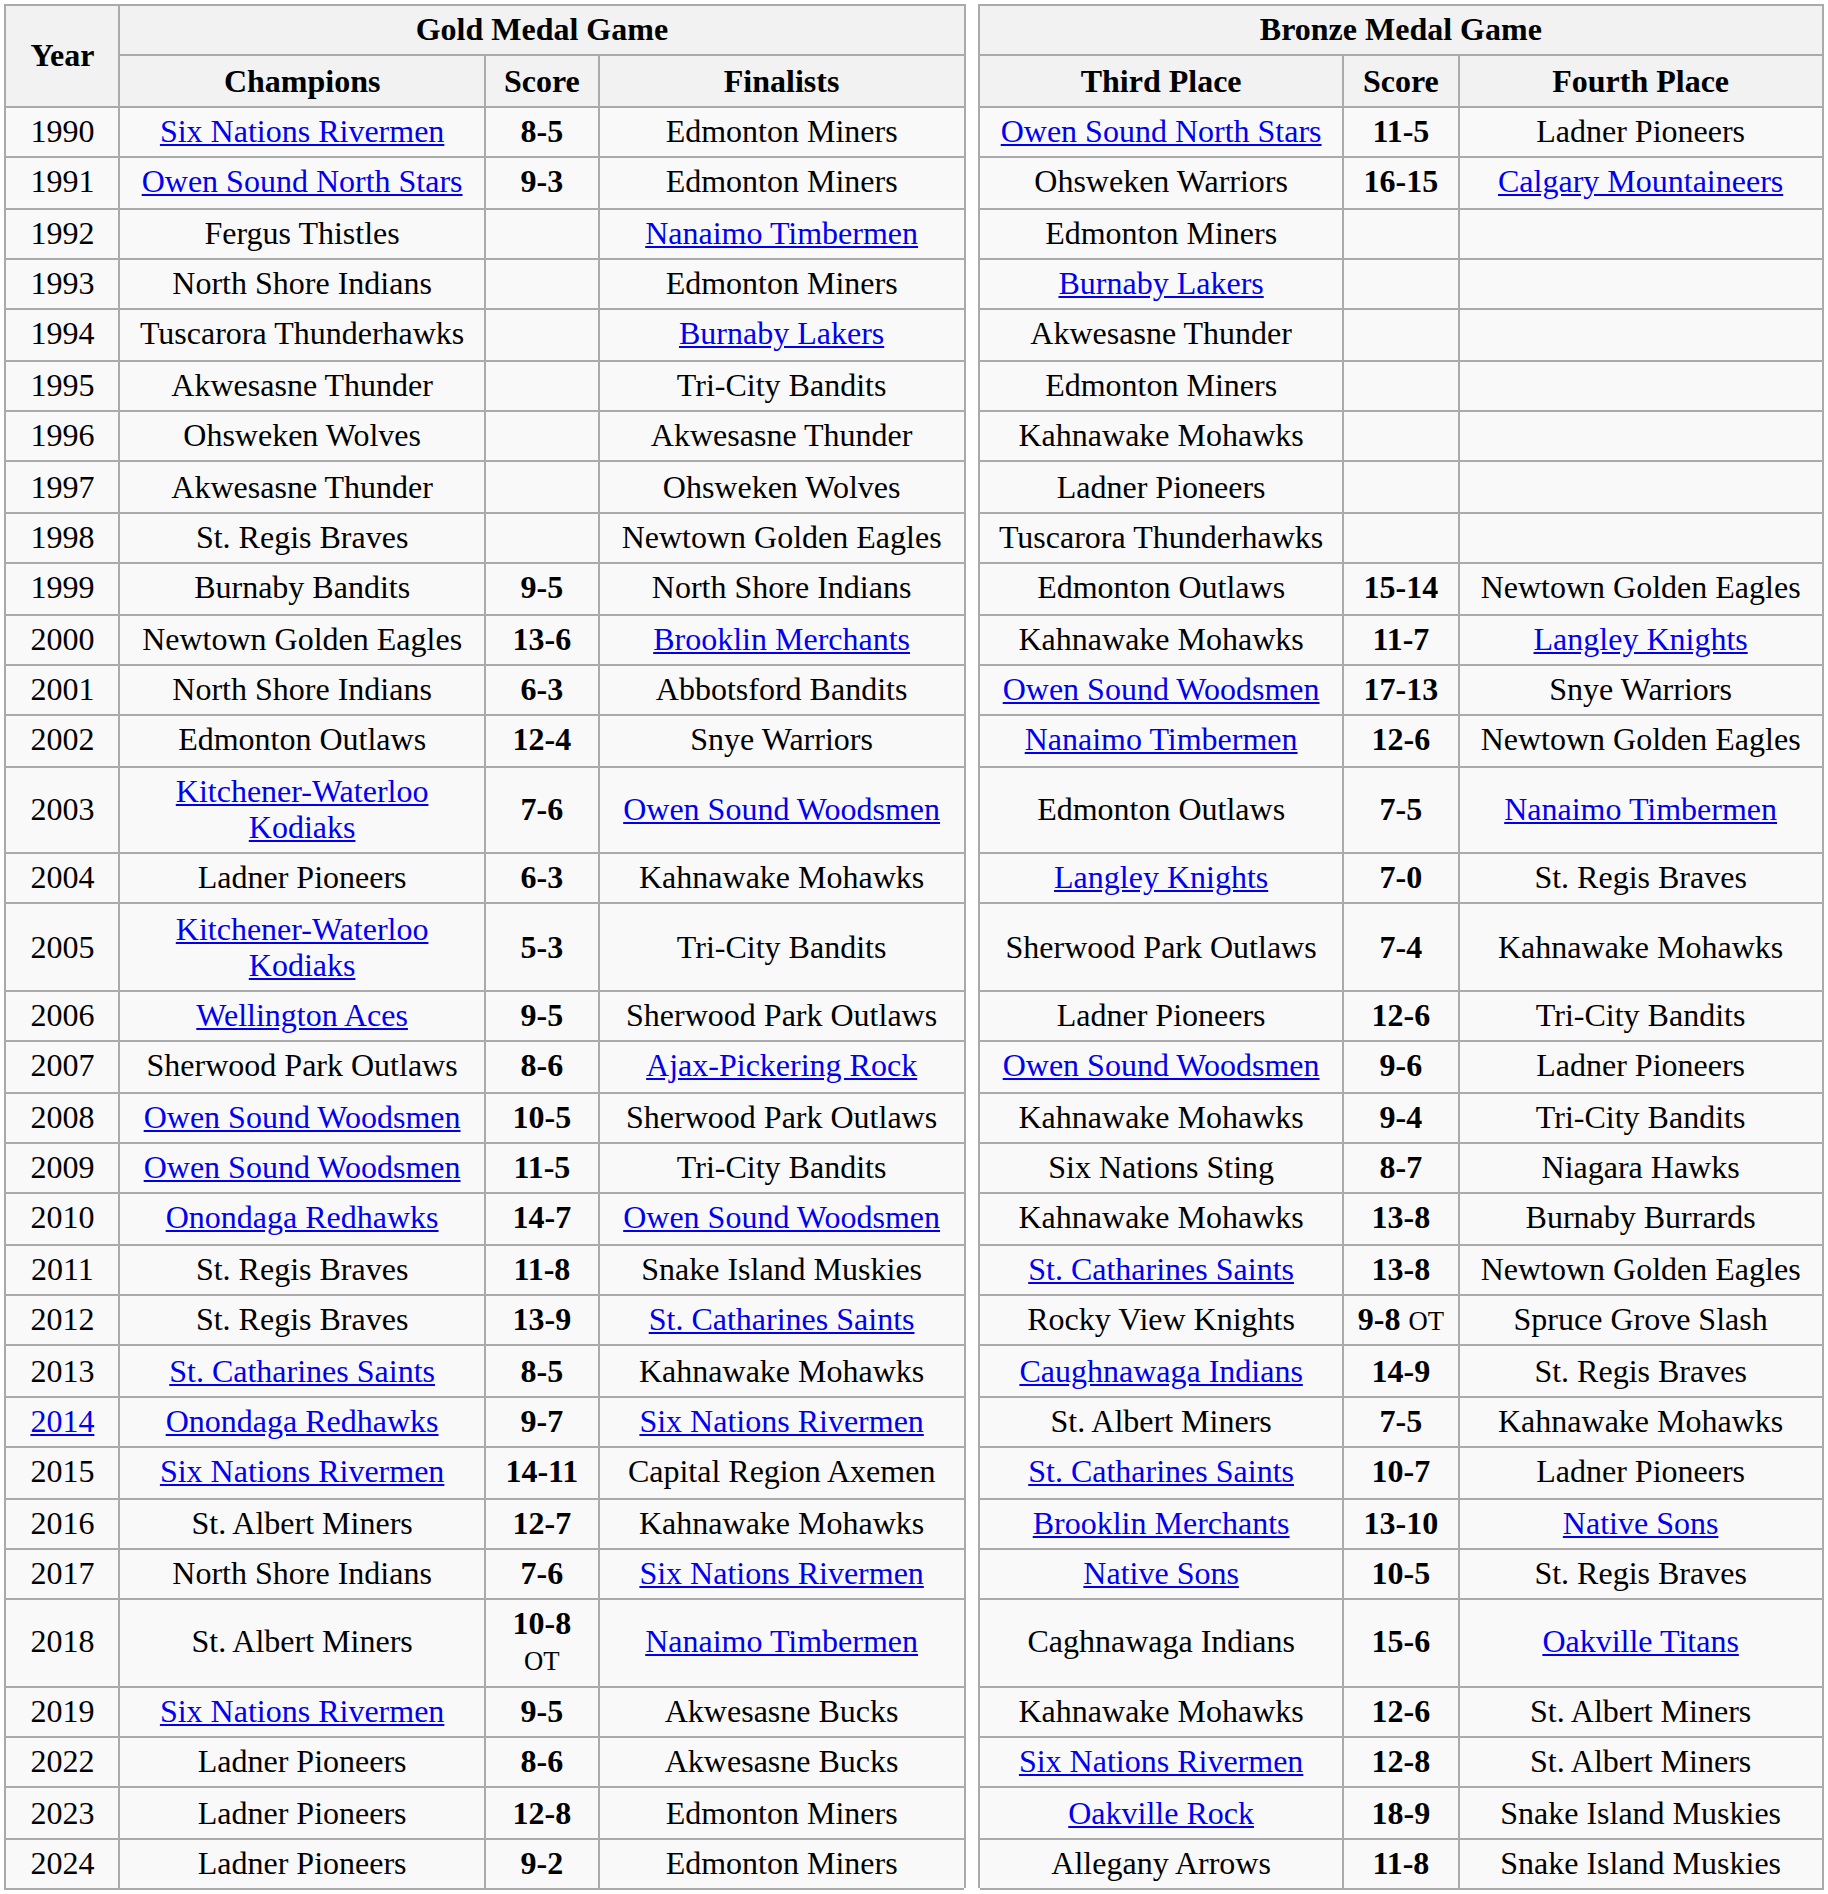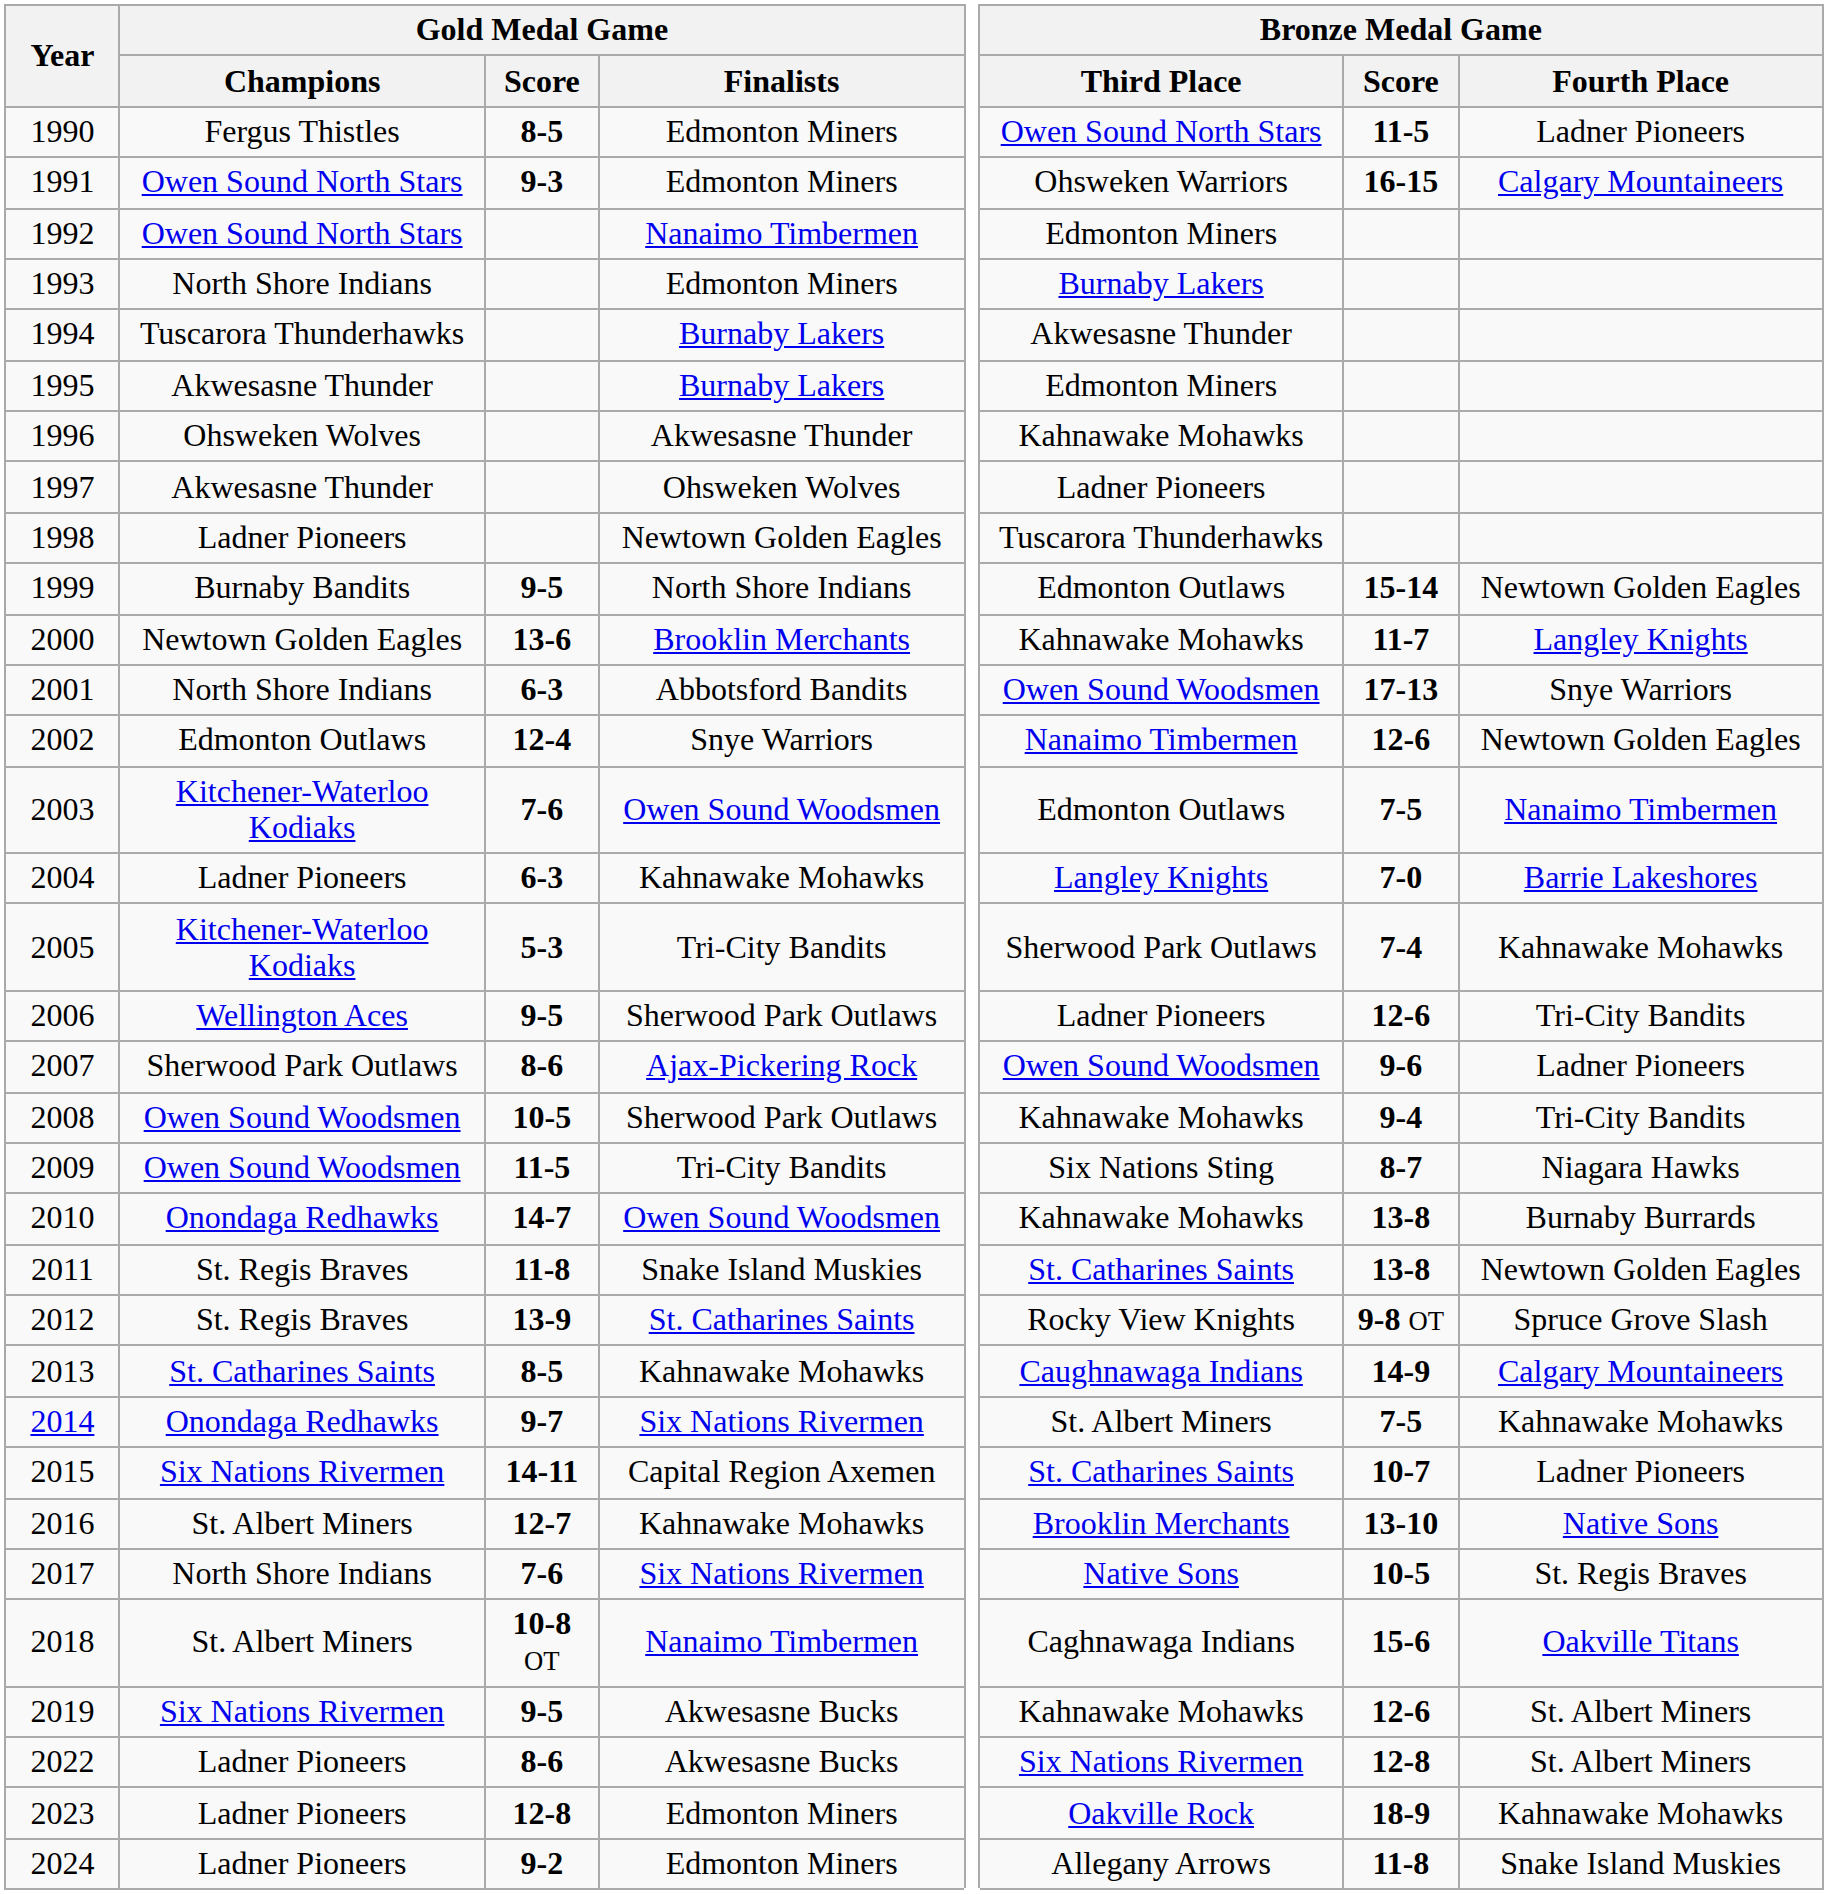 <table class="wikitable"  style="text-align:center;">
 <tr>
 <th rowspan="2" style="width: 50px;">Year</th>
 <th colspan="3">Gold Medal Game</th>
 <th rowspan="102" style="background:#fff; border-color:#fff #aaa"></th>
 <th colspan="3">Bronze Medal Game</th>
 </tr>
 <tr>
 <th style="width: 175px">Champions</th>
 <th style="width: 50px">Score</th>
 <th style="width: 175px">Finalists</th>
 <th style="width: 175px">Third Place</th>
 <th style="width: 50px">Score</th>
 <th style="width: 175px">Fourth Place</th>
 </tr>
 <tr align="center">
 <td>1990<br></td>
-<td><a href='#'>Six Nations Rivermen</a><br></td>
+<td>Fergus Thistles<br></td>
 <td><strong>8-5</strong></td>
 <td>Edmonton Miners<br></td>
 <td><a href='#'>Owen Sound North Stars</a><br></td>
 <td><strong>11-5</strong></td>
 <td>Ladner Pioneers<br></td>
 </tr>
 <tr>
 <td>1991</td>
 <td><a href='#'>Owen Sound North Stars</a><br></td>
 <td><strong>9-3</strong></td>
 <td>Edmonton Miners<br></td>
 <td>Ohsweken Warriors<br></td>
 <td><strong>16-15</strong></td>
 <td><a href='#'>Calgary Mountaineers</a><br></td>
 </tr>
 <tr>
 <td>1992</td>
-<td>Fergus Thistles<br></td>
+<td><a href='#'>Owen Sound North Stars</a><br></td>
 <td></td>
 <td><a href='#'>Nanaimo Timbermen</a><br></td>
 <td>Edmonton Miners<br></td>
 <td></td>
 <td></td>
 </tr>
 <tr>
 <td>1993</td>
 <td>North Shore Indians<br></td>
 <td></td>
 <td>Edmonton Miners<br></td>
 <td><a href='#'>Burnaby Lakers</a><br></td>
 <td></td>
 <td></td>
 </tr>
 <tr>
 <td>1994<br></td>
 <td>Tuscarora Thunderhawks<br></td>
 <td></td>
 <td><a href='#'>Burnaby Lakers</a><br></td>
 <td>Akwesasne Thunder<br></td>
 <td></td>
 <td></td>
 </tr>
 <tr>
 <td>1995<br></td>
 <td>Akwesasne Thunder<br></td>
 <td></td>
-<td>Tri-City Bandits<br></td>
+<td><a href='#'>Burnaby Lakers</a><br></td>
 <td>Edmonton Miners<br></td>
 <td></td>
 <td></td>
 </tr>
 <tr>
 <td>1996<br></td>
 <td>Ohsweken Wolves<br></td>
 <td></td>
 <td>Akwesasne Thunder<br></td>
 <td>Kahnawake Mohawks<br></td>
 <td></td>
 <td></td>
 </tr>
 <tr>
 <td>1997<br></td>
 <td>Akwesasne Thunder<br></td>
 <td></td>
 <td>Ohsweken Wolves<br></td>
 <td>Ladner Pioneers<br></td>
 <td></td>
 <td></td>
 </tr>
 <tr>
 <td>1998<br></td>
-<td>St. Regis Braves<br></td>
+<td>Ladner Pioneers<br></td>
 <td></td>
 <td>Newtown Golden Eagles<br></td>
 <td>Tuscarora Thunderhawks<br></td>
 <td></td>
 <td></td>
 </tr>
 <tr>
 <td>1999<br></td>
 <td>Burnaby Bandits<br></td>
 <td><strong>9-5</strong></td>
 <td>North Shore Indians<br></td>
 <td>Edmonton Outlaws<br></td>
 <td><strong>15-14</strong></td>
 <td>Newtown Golden Eagles<br></td>
 </tr>
 <tr>
 <td>2000<br></td>
 <td>Newtown Golden Eagles<br></td>
 <td><strong>13-6</strong></td>
 <td><a href='#'>Brooklin Merchants</a><br></td>
 <td>Kahnawake Mohawks<br></td>
 <td><strong>11-7</strong></td>
 <td><a href='#'>Langley Knights</a><br></td>
 </tr>
 <tr>
 <td>2001<br></td>
 <td>North Shore Indians<br></td>
 <td><strong>6-3</strong></td>
 <td>Abbotsford Bandits<br></td>
 <td><a href='#'>Owen Sound Woodsmen</a><br></td>
 <td><strong>17-13</strong></td>
 <td>Snye Warriors<br></td>
 </tr>
 <tr>
 <td>2002<br></td>
 <td>Edmonton Outlaws<br></td>
 <td><strong>12-4</strong></td>
 <td>Snye Warriors<br></td>
 <td><a href='#'>Nanaimo Timbermen</a><br></td>
 <td><strong>12-6</strong></td>
 <td>Newtown Golden Eagles<br></td>
 </tr>
 <tr>
 <td>2003<br></td>
 <td><a href='#'>Kitchener-Waterloo Kodiaks</a><br></td>
 <td><strong>7-6</strong></td>
 <td><a href='#'>Owen Sound Woodsmen</a><br></td>
 <td>Edmonton Outlaws<br></td>
 <td><strong>7-5</strong></td>
 <td><a href='#'>Nanaimo Timbermen</a><br></td>
 </tr>
 <tr>
 <td>2004<br></td>
 <td>Ladner Pioneers<br></td>
 <td><strong>6-3</strong></td>
 <td>Kahnawake Mohawks<br></td>
 <td><a href='#'>Langley Knights</a><br></td>
 <td><strong>7-0</strong></td>
-<td>St. Regis Braves<br></td>
+<td><a href='#'>Barrie Lakeshores</a><br></td>
 </tr>
 <tr>
 <td>2005<br></td>
 <td><a href='#'>Kitchener-Waterloo Kodiaks</a><br></td>
 <td><strong>5-3</strong></td>
 <td>Tri-City Bandits<br></td>
 <td>Sherwood Park Outlaws<br></td>
 <td><strong>7-4</strong></td>
 <td>Kahnawake Mohawks<br></td>
 </tr>
 <tr>
 <td>2006<br></td>
 <td><a href='#'>Wellington Aces</a><br></td>
 <td><strong>9-5</strong></td>
 <td>Sherwood Park Outlaws<br></td>
 <td>Ladner Pioneers<br></td>
 <td><strong>12-6</strong></td>
 <td>Tri-City Bandits<br></td>
 </tr>
 <tr>
 <td>2007<br></td>
 <td>Sherwood Park Outlaws<br></td>
 <td><strong>8-6</strong></td>
 <td><a href='#'>Ajax-Pickering Rock</a><br></td>
 <td><a href='#'>Owen Sound Woodsmen</a><br></td>
 <td><strong>9-6</strong></td>
 <td>Ladner Pioneers<br></td>
 </tr>
 <tr>
 <td>2008<br></td>
 <td><a href='#'>Owen Sound Woodsmen</a><br></td>
 <td><strong>10-5</strong></td>
 <td>Sherwood Park Outlaws<br></td>
 <td>Kahnawake Mohawks<br></td>
 <td><strong>9-4</strong></td>
 <td>Tri-City Bandits<br></td>
 </tr>
 <tr>
 <td>2009<br></td>
 <td><a href='#'>Owen Sound Woodsmen</a><br></td>
 <td><strong>11-5</strong></td>
 <td>Tri-City Bandits<br></td>
 <td>Six Nations Sting<br></td>
 <td><strong>8-7</strong></td>
 <td>Niagara Hawks<br></td>
 </tr>
 <tr>
 <td>2010<br></td>
 <td><a href='#'>Onondaga Redhawks</a><br></td>
 <td><strong>14-7</strong></td>
 <td><a href='#'>Owen Sound Woodsmen</a><br></td>
 <td>Kahnawake Mohawks<br></td>
 <td><strong>13-8</strong></td>
 <td>Burnaby Burrards<br></td>
 </tr>
 <tr>
 <td>2011<br></td>
 <td>St. Regis Braves<br></td>
 <td><strong>11-8</strong></td>
 <td>Snake Island Muskies<br></td>
 <td><a href='#'>St. Catharines Saints</a><br></td>
 <td><strong>13-8</strong></td>
 <td>Newtown Golden Eagles<br></td>
 </tr>
 <tr>
 <td>2012<br></td>
 <td>St. Regis Braves<br></td>
 <td><strong>13-9</strong></td>
 <td><a href='#'>St. Catharines Saints</a><br></td>
 <td>Rocky View Knights<br></td>
 <td><strong>9-8</strong> <small>OT</small></td>
 <td>Spruce Grove Slash<br></td>
 </tr>
 <tr>
 <td>2013<br></td>
 <td><a href='#'>St. Catharines Saints</a><br></td>
 <td><strong>8-5</strong></td>
 <td>Kahnawake Mohawks<br></td>
 <td><a href='#'>Caughnawaga Indians</a><br></td>
 <td><strong>14-9</strong></td>
-<td>St. Regis Braves<br></td>
+<td><a href='#'>Calgary Mountaineers</a><br></td>
 </tr>
 <tr>
 <td><a href='#'>2014</a><br></td>
 <td><a href='#'>Onondaga Redhawks</a><br></td>
 <td><strong>9-7</strong></td>
 <td><a href='#'>Six Nations Rivermen</a><br></td>
 <td>St. Albert Miners<br></td>
 <td><strong>7-5</strong></td>
 <td>Kahnawake Mohawks<br></td>
 </tr>
 <tr>
 <td>2015<br></td>
 <td><a href='#'>Six Nations Rivermen</a><br></td>
 <td><strong>14-11</strong></td>
 <td>Capital Region Axemen<br></td>
 <td><a href='#'>St. Catharines Saints</a><br></td>
 <td><strong>10-7</strong></td>
 <td>Ladner Pioneers<br></td>
 </tr>
 <tr>
 <td>2016<br></td>
 <td>St. Albert Miners<br></td>
 <td><strong>12-7</strong></td>
 <td>Kahnawake Mohawks<br></td>
 <td><a href='#'>Brooklin Merchants</a><br></td>
 <td><strong>13-10</strong></td>
 <td><a href='#'>Native Sons</a><br></td>
 </tr>
 <tr>
 <td>2017<br></td>
 <td>North Shore Indians<br></td>
 <td><strong>7-6</strong></td>
 <td><a href='#'>Six Nations Rivermen</a><br></td>
 <td><a href='#'>Native Sons</a><br></td>
 <td><strong>10-5</strong></td>
 <td>St. Regis Braves<br></td>
 </tr>
 <tr>
 <td>2018<br></td>
 <td>St. Albert Miners<br></td>
 <td><strong>10-8</strong> <small>OT</small></td>
 <td><a href='#'>Nanaimo Timbermen</a><br></td>
 <td>Caghnawaga Indians<br></td>
 <td><strong>15-6</strong></td>
 <td><a href='#'>Oakville Titans</a><br></td>
 </tr>
 <tr>
 <td>2019<br></td>
 <td><a href='#'>Six Nations Rivermen</a><br></td>
 <td><strong>9-5</strong></td>
 <td>Akwesasne Bucks<br></td>
 <td>Kahnawake Mohawks<br></td>
 <td><strong>12-6</strong></td>
 <td>St. Albert Miners<br></td>
 </tr>
 <tr>
 <td>2022<br></td>
 <td>Ladner Pioneers<br></td>
 <td><strong>8-6</strong></td>
 <td>Akwesasne Bucks<br></td>
 <td><a href='#'>Six Nations Rivermen</a><br></td>
 <td><strong>12-8</strong></td>
 <td>St. Albert Miners<br></td>
 </tr>
 <tr>
 <td>2023<br></td>
 <td>Ladner Pioneers<br></td>
 <td><strong>12-8</strong></td>
 <td>Edmonton Miners<br></td>
 <td><a href='#'>Oakville Rock</a><br></td>
 <td><strong>18-9</strong></td>
-<td>Snake Island Muskies<br></td>
+<td>Kahnawake Mohawks<br></td>
 </tr>
 <tr>
 <td>2024<br></td>
 <td>Ladner Pioneers<br></td>
 <td><strong>9-2</strong></td>
 <td>Edmonton Miners<br></td>
 <td>Allegany Arrows<br></td>
 <td><strong>11-8</strong></td>
 <td>Snake Island Muskies<br></td>
 </tr>
 </table>
